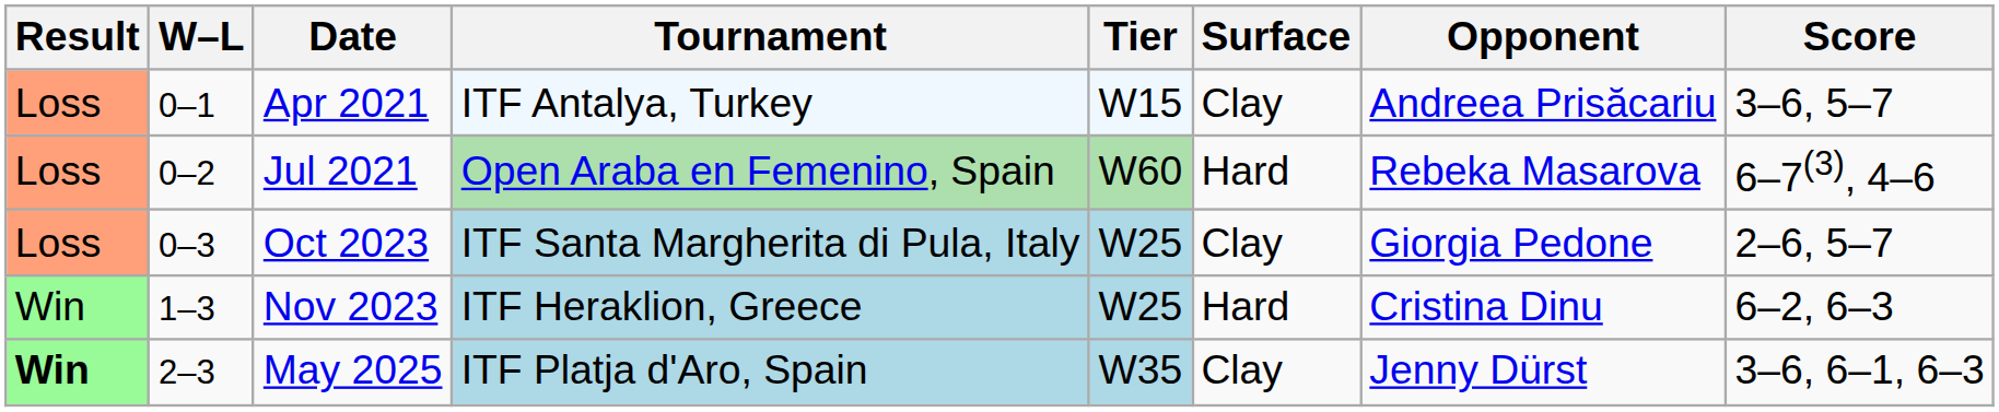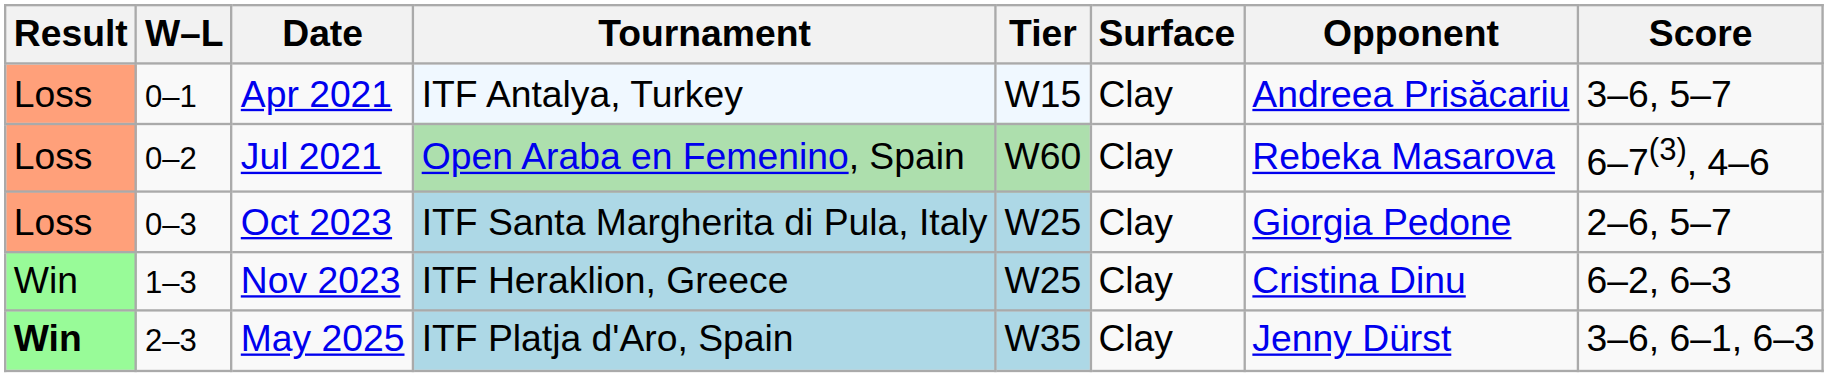 <table class="sortable wikitable">
 <tr>
 <th>Result</th>
 <th class=unsortable>W–L</th>
 <th>Date</th>
 <th>Tournament</th>
 <th>Tier</th>
 <th>Surface</th>
 <th>Opponent</th>
 <th class=unsortable>Score</th>
 </tr>
 <tr>
 <td style="background:#ffa07a;">Loss</td>
 <td><small>0–1</small></td>
 <td><a href='#'>Apr 2021</a></td>
 <td bgcolor=#f0f8ff>ITF Antalya, Turkey</td>
 <td bgcolor=#f0f8ff>W15</td>
 <td>Clay</td>
 <td> <a href='#'>Andreea Prisăcariu</a></td>
 <td>3–6, 5–7</td>
 </tr>
 <tr>
 <td style="background:#ffa07a;">Loss</td>
 <td><small>0–2</small></td>
 <td><a href='#'>Jul 2021</a></td>
 <td bgcolor=#addfad><a href='#'>Open Araba en Femenino</a>, Spain</td>
 <td bgcolor=#addfad>W60</td>
-<td>Hard</td>
+<td>Clay</td>
 <td> <a href='#'>Rebeka Masarova</a></td>
 <td>6–7<sup>(3)</sup>, 4–6</td>
 </tr>
 <tr>
 <td style="background:#ffa07a;">Loss</td>
 <td><small>0–3</small></td>
 <td><a href='#'>Oct 2023</a></td>
 <td style="background:lightblue;">ITF Santa Margherita di Pula, Italy</td>
 <td style="background:lightblue;">W25</td>
 <td>Clay</td>
 <td> <a href='#'>Giorgia Pedone</a></td>
 <td>2–6, 5–7</td>
 </tr>
 <tr>
 <td style="background:#98fb98;">Win</td>
 <td><small>1–3</small></td>
 <td><a href='#'>Nov 2023</a></td>
 <td style="background:lightblue;">ITF Heraklion, Greece</td>
 <td style="background:lightblue;">W25</td>
-<td>Hard</td>
+<td>Clay</td>
 <td> <a href='#'>Cristina Dinu</a></td>
 <td>6–2, 6–3</td>
 </tr>
 <tr>
 <td style="background:#98fb98;"><strong>Win</strong></td>
 <td><small>2–3</small></td>
 <td><a href='#'>May 2025</a></td>
 <td style="background:lightblue;">ITF Platja d'Aro, Spain</td>
 <td style="background:lightblue;">W35</td>
 <td>Clay</td>
 <td> <a href='#'>Jenny Dürst</a></td>
 <td>3–6, 6–1, 6–3</td>
 </tr>
 </table>
